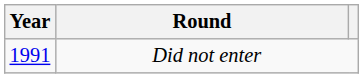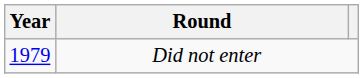 <table class="wikitable" style="text-align: center; font-size:90%">
 <tr>
 <th>Year</th>
 <th style="width:200px">Round</th>
 <th></th>
 </tr>
 <tr>
-<td><a href='#'>1991</a></td>
+<td><a href='#'>1979</a></td>
 <td colspan="2"><em>Did not enter</em></td>
 </tr>
 </table>
